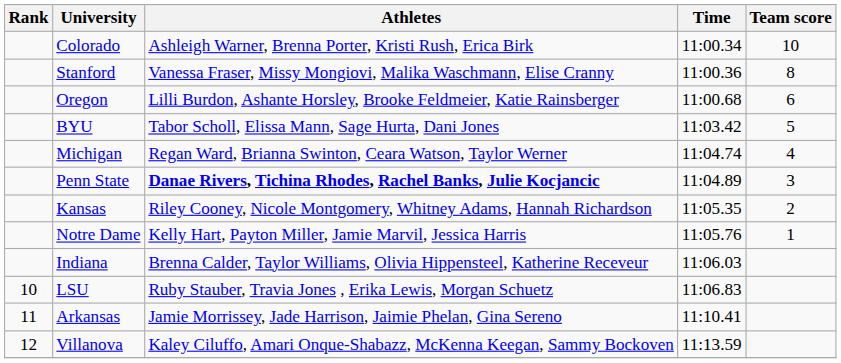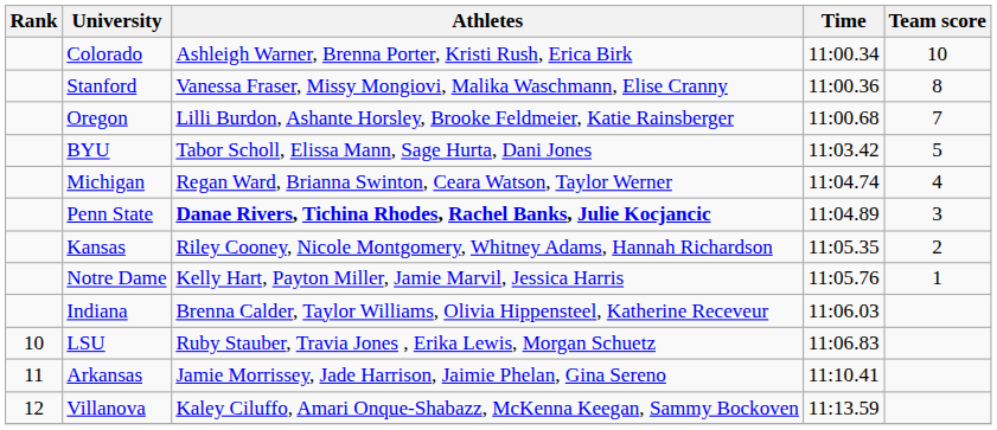 <table class="wikitable sortable" style="text-align:center">
 <tr>
 <th>Rank</th>
 <th>University</th>
 <th>Athletes</th>
 <th>Time</th>
 <th>Team score</th>
 </tr>
 <tr>
 <td></td>
 <td align=left><a href='#'>Colorado</a></td>
 <td align=left><a href='#'>Ashleigh Warner</a>, <a href='#'>Brenna Porter</a>, <a href='#'>Kristi Rush</a>, <a href='#'>Erica Birk</a></td>
 <td>11:00.34</td>
 <td>10</td>
 </tr>
 <tr>
 <td></td>
 <td align=left><a href='#'>Stanford</a></td>
 <td align=left><a href='#'>Vanessa Fraser</a>, <a href='#'>Missy Mongiovi</a>, <a href='#'>Malika Waschmann</a>, <a href='#'>Elise Cranny</a></td>
 <td>11:00.36</td>
 <td>8</td>
 </tr>
 <tr>
 <td></td>
 <td align=left><a href='#'>Oregon</a></td>
 <td align=left><a href='#'>Lilli Burdon</a>, <a href='#'>Ashante Horsley</a>, <a href='#'>Brooke Feldmeier</a>, <a href='#'>Katie Rainsberger</a></td>
 <td>11:00.68</td>
-<td>6</td>
+<td>7</td>
 </tr>
 <tr>
 <td></td>
 <td align=left><a href='#'>BYU</a></td>
 <td align=left><a href='#'>Tabor Scholl</a>, <a href='#'>Elissa Mann</a>, <a href='#'>Sage Hurta</a>, <a href='#'>Dani Jones</a></td>
 <td>11:03.42</td>
 <td>5</td>
 </tr>
 <tr>
 <td></td>
 <td align=left><a href='#'>Michigan</a></td>
 <td align=left><a href='#'>Regan Ward</a>, <a href='#'>Brianna Swinton</a>, <a href='#'>Ceara Watson</a>, <a href='#'>Taylor Werner</a></td>
 <td>11:04.74</td>
 <td>4</td>
 </tr>
 <tr>
 <td></td>
 <td align=left><a href='#'>Penn State</a></td>
 <td align=left><strong><a href='#'>Danae Rivers</a>, <a href='#'>Tichina Rhodes</a>, <a href='#'>Rachel Banks</a>, <a href='#'>Julie Kocjancic</a></strong></td>
 <td>11:04.89</td>
 <td>3</td>
 </tr>
 <tr>
 <td></td>
 <td align=left><a href='#'>Kansas</a></td>
 <td align=left><a href='#'>Riley Cooney</a>, <a href='#'>Nicole Montgomery</a>, <a href='#'>Whitney Adams</a>, <a href='#'>Hannah Richardson</a></td>
 <td>11:05.35</td>
 <td>2</td>
 </tr>
 <tr>
 <td></td>
 <td align=left><a href='#'>Notre Dame</a></td>
 <td align=left><a href='#'>Kelly Hart</a>, <a href='#'>Payton Miller</a>, <a href='#'>Jamie Marvil</a>, <a href='#'>Jessica Harris</a></td>
 <td>11:05.76</td>
 <td>1</td>
 </tr>
 <tr>
 <td></td>
 <td align=left><a href='#'>Indiana</a></td>
 <td align=left><a href='#'>Brenna Calder</a>, <a href='#'>Taylor Williams</a>, <a href='#'>Olivia Hippensteel</a>, <a href='#'>Katherine Receveur</a></td>
 <td>11:06.03</td>
 <td></td>
 </tr>
 <tr>
 <td>10</td>
 <td align=left><a href='#'>LSU</a></td>
 <td align=left><a href='#'>Ruby Stauber</a>, <a href='#'>Travia Jones</a> , <a href='#'>Erika Lewis</a>, <a href='#'>Morgan Schuetz</a></td>
 <td>11:06.83</td>
 <td></td>
 </tr>
 <tr>
 <td>11</td>
 <td align=left><a href='#'>Arkansas</a></td>
 <td align=left><a href='#'>Jamie Morrissey</a>, <a href='#'>Jade Harrison</a>, <a href='#'>Jaimie Phelan</a>, <a href='#'>Gina Sereno</a></td>
 <td>11:10.41</td>
 <td></td>
 </tr>
 <tr>
 <td>12</td>
 <td align=left><a href='#'>Villanova</a></td>
 <td align=left><a href='#'>Kaley Ciluffo</a>, <a href='#'>Amari Onque-Shabazz</a>, <a href='#'>McKenna Keegan</a>, <a href='#'>Sammy Bockoven</a></td>
 <td>11:13.59</td>
 <td></td>
 </tr>
 <tr>
 </tr>
 </table>
